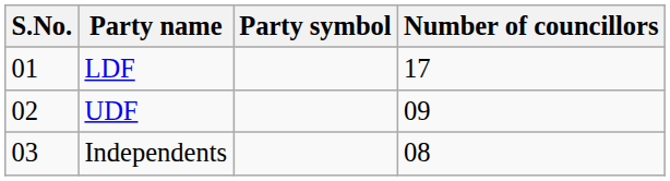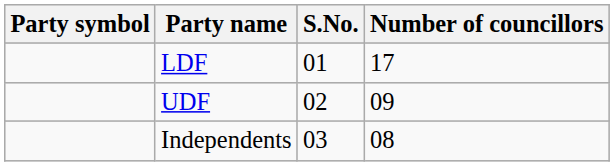 <table class="sortable wikitable">
 <tr>
+<th>Party symbol</th>
+<th>Party name</th>
 <th>S.No.</th>
-<th>Party name</th>
-<th>Party symbol</th>
 <th>Number of councillors</th>
 </tr>
 <tr>
+<td></td>
+<td><a href='#'>LDF</a></td>
 <td>01</td>
-<td><a href='#'>LDF</a></td>
-<td></td>
 <td>17</td>
 </tr>
 <tr>
+<td></td>
+<td><a href='#'>UDF</a></td>
 <td>02</td>
-<td><a href='#'>UDF</a></td>
-<td></td>
 <td>09</td>
 </tr>
 <tr>
+<td></td>
+<td>Independents</td>
 <td>03</td>
-<td>Independents</td>
-<td></td>
 <td>08</td>
 </tr>
 </table>
